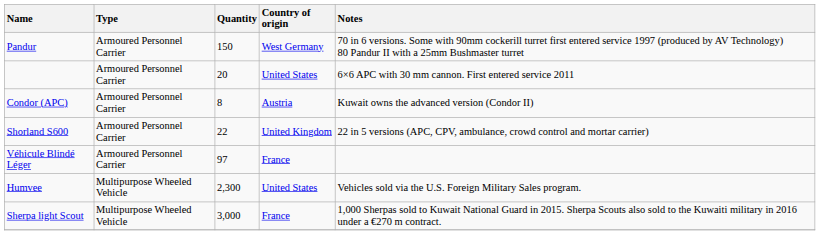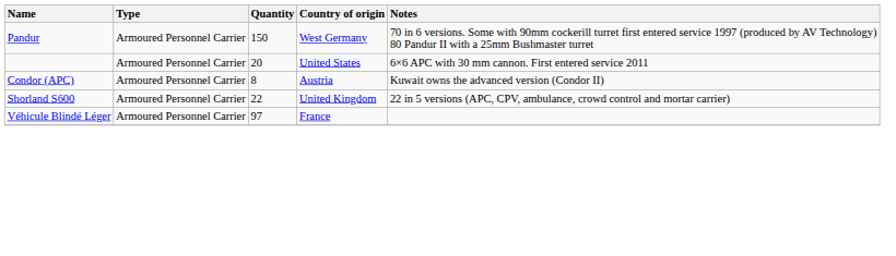 <table class="wikitable">
 <tr>
 <th style="text-align: left;">Name</th>
 <th style="text-align: left;">Type</th>
 <th style="text-align: left;">Quantity</th>
 <th style="text-align: left;">Country of origin</th>
 <th style="text-align: left;">Notes</th>
 </tr>
 <tr>
 <td><a href='#'>Pandur</a></td>
 <td>Armoured Personnel Carrier</td>
 <td>150</td>
 <td><a href='#'>West Germany</a></td>
 <td>70 in 6 versions. Some with 90mm cockerill turret first entered service 1997 (produced by AV Technology)<br>80 Pandur II with a 25mm Bushmaster turret</td>
 </tr>
 <tr>
 <td></td>
 <td>Armoured Personnel Carrier</td>
 <td>20</td>
 <td><a href='#'>United States</a></td>
 <td>6×6 APC with 30 mm cannon. First entered service 2011</td>
 </tr>
 <tr>
 <td><a href='#'>Condor (APC)</a></td>
 <td>Armoured Personnel Carrier</td>
 <td>8</td>
 <td><a href='#'>Austria</a></td>
 <td>Kuwait owns the advanced version (Condor II)</td>
 </tr>
 <tr>
 <td><a href='#'>Shorland S600</a></td>
 <td>Armoured Personnel Carrier</td>
 <td>22</td>
 <td><a href='#'>United Kingdom</a></td>
 <td>22 in 5 versions (APC, CPV, ambulance, crowd control and mortar carrier)</td>
 </tr>
 <tr>
 <td><a href='#'>Véhicule Blindé Léger</a></td>
 <td>Armoured Personnel Carrier</td>
 <td>97</td>
 <td><a href='#'>France</a></td>
 <td></td>
 </tr>
 <tr>
-<td><a href='#'>Humvee</a></td>
-<td>Multipurpose Wheeled Vehicle</td>
-<td>2,300</td>
-<td><a href='#'>United States</a></td>
-<td>Vehicles sold via the U.S. Foreign Military Sales program.</td>
-</tr>
-<tr>
-<td><a href='#'>Sherpa light Scout</a></td>
-<td>Multipurpose Wheeled Vehicle</td>
-<td>3,000</td>
-<td><a href='#'>France</a></td>
-<td>1,000 Sherpas sold to Kuwait National Guard in 2015. Sherpa Scouts also sold to the Kuwaiti military in 2016 under a €270 m contract.</td>
-</tr>
-<tr>
 </tr>
 </table>
